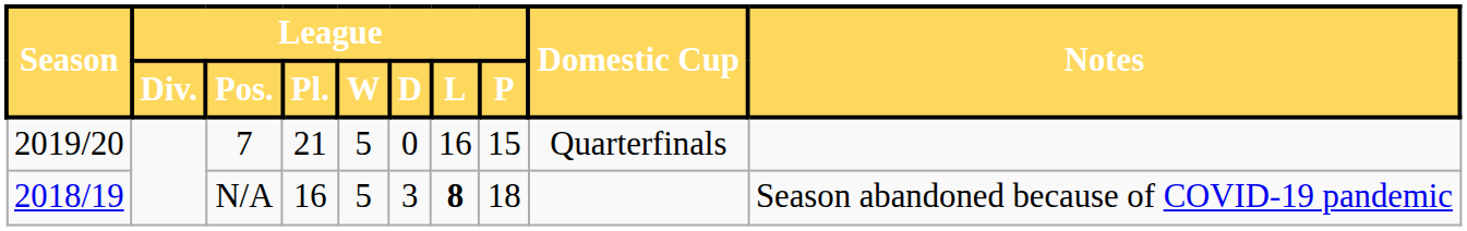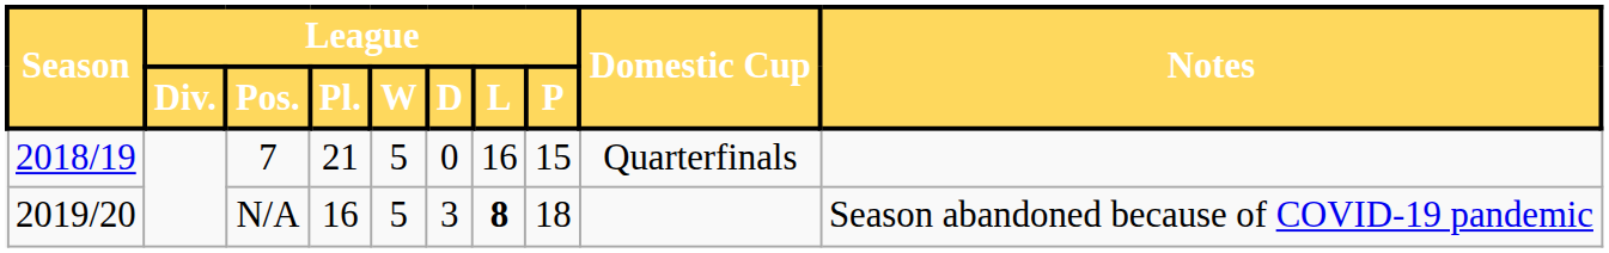 <table class="wikitable">
 <tr style="background:#efefef;">
 <th rowspan="2" ! style="background:#FED85D; color:#FFFFFF; border:2px solid #000;" scope="col">Season</th>
 <th colspan="7" ! style="background:#FED85D; color:#FFFFFF; border:2px solid #000;" scope="col">League</th>
 <th rowspan="2" ! style="background:#FED85D; color:#FFFFFF; border:2px solid #000;" scope="col">Domestic Cup</th>
 <th rowspan="2" ! style="background:#FED85D; color:#FFFFFF; border:2px solid #000;" scope="col">Notes</th>
 </tr>
 <tr>
 <th style="background:#FED85D; color:#FFFFFF; border:2px solid #000;" scope="col">Div.</th>
 <th style="background:#FED85D; color:#FFFFFF; border:2px solid #000;" scope="col">Pos.</th>
 <th style="background:#FED85D; color:#FFFFFF; border:2px solid #000;" scope="col">Pl.</th>
 <th style="background:#FED85D; color:#FFFFFF; border:2px solid #000;" scope="col">W</th>
 <th style="background:#FED85D; color:#FFFFFF; border:2px solid #000;" scope="col">D</th>
 <th style="background:#FED85D; color:#FFFFFF; border:2px solid #000;" scope="col">L</th>
 <th style="background:#FED85D; color:#FFFFFF; border:2px solid #000;" scope="col">P</th>
 </tr>
 <tr>
-<td align=center>2019/20</td>
+<td align=center><a href='#'>2018/19</a></td>
 <td rowspan=2></td>
 <td style="text-align:center; ">7</td>
 <td align=center>21</td>
 <td align=center>5</td>
 <td align=center>0</td>
 <td align=center>16</td>
 <td align=center>15</td>
 <td align=center>Quarterfinals</td>
 <td></td>
 </tr>
 <tr>
-<td align=center><a href='#'>2018/19</a></td>
+<td align=center>2019/20</td>
 <td style="text-align:center; ">N/A</td>
 <td align=center>16</td>
 <td align=center>5</td>
 <td align=center>3</td>
 <td align=center><strong>8</strong></td>
 <td align=center>18</td>
 <td align=center></td>
 <td>Season abandoned because of <a href='#'>COVID-19 pandemic</a></td>
 </tr>
 </table>
